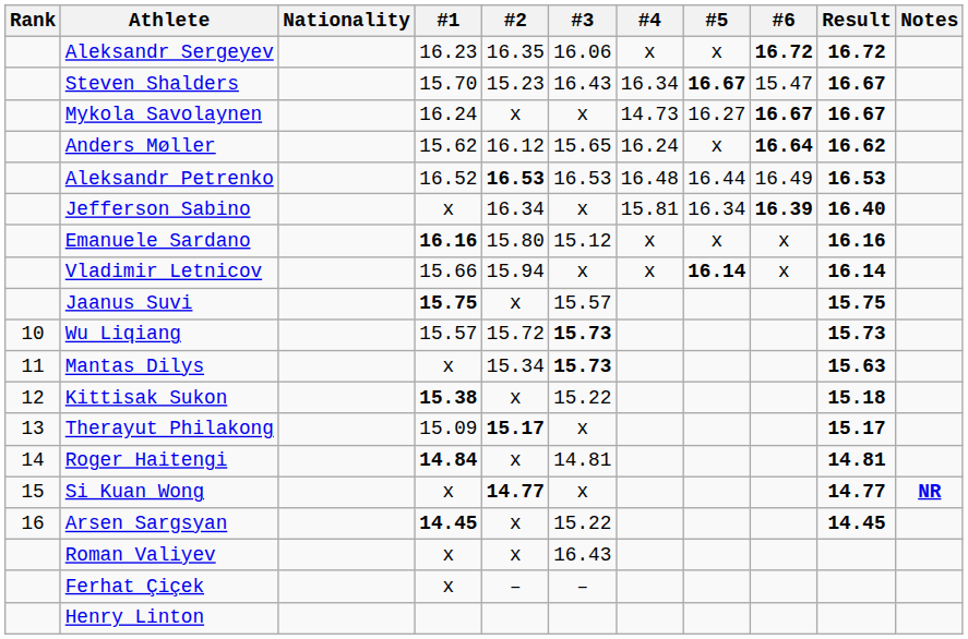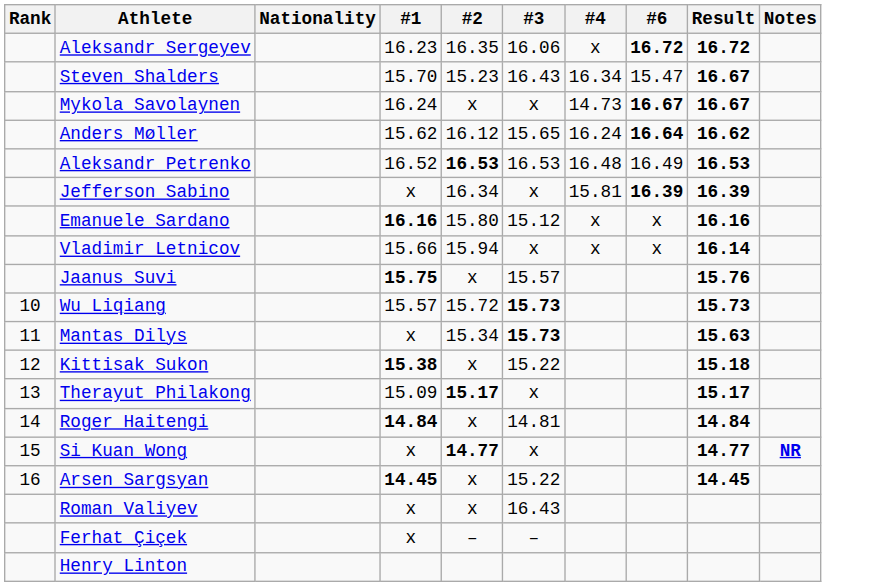 <table class="wikitable sortable" style="text-align:center">
 <tr>
 <th>Rank</th>
 <th>Athlete</th>
 <th>Nationality</th>
 <th>#1</th>
 <th>#2</th>
 <th>#3</th>
 <th>#4</th>
-<th>#5</th>
 <th>#6</th>
 <th>Result</th>
 <th>Notes</th>
 </tr>
 <tr>
 <td></td>
 <td align="left"><a href='#'>Aleksandr Sergeyev</a></td>
 <td align=left></td>
 <td>16.23</td>
 <td>16.35</td>
 <td>16.06</td>
-<td>x</td>
 <td>x</td>
 <td><strong>16.72</strong></td>
 <td><strong>16.72</strong></td>
 <td></td>
 </tr>
 <tr>
 <td></td>
 <td align="left"><a href='#'>Steven Shalders</a></td>
 <td align=left></td>
 <td>15.70</td>
 <td>15.23</td>
 <td>16.43</td>
 <td>16.34</td>
-<td><strong>16.67</strong></td>
 <td>15.47</td>
 <td><strong>16.67</strong></td>
 <td></td>
 </tr>
 <tr>
 <td></td>
 <td align="left"><a href='#'>Mykola Savolaynen</a></td>
 <td align=left></td>
 <td>16.24</td>
 <td>x</td>
 <td>x</td>
 <td>14.73</td>
-<td>16.27</td>
 <td><strong>16.67</strong></td>
 <td><strong>16.67</strong></td>
 <td></td>
 </tr>
 <tr>
 <td></td>
 <td align="left"><a href='#'>Anders Møller</a></td>
 <td align=left></td>
 <td>15.62</td>
 <td>16.12</td>
 <td>15.65</td>
 <td>16.24</td>
-<td>x</td>
 <td><strong>16.64</strong></td>
 <td><strong>16.62</strong></td>
 <td></td>
 </tr>
 <tr>
 <td></td>
 <td align="left"><a href='#'>Aleksandr Petrenko</a></td>
 <td align=left></td>
 <td>16.52</td>
 <td><strong>16.53</strong></td>
 <td>16.53</td>
 <td>16.48</td>
-<td>16.44</td>
 <td>16.49</td>
 <td><strong>16.53</strong></td>
 <td></td>
 </tr>
 <tr>
 <td></td>
 <td align="left"><a href='#'>Jefferson Sabino</a></td>
 <td align=left></td>
 <td>x</td>
 <td>16.34</td>
 <td>x</td>
 <td>15.81</td>
-<td>16.34</td>
 <td><strong>16.39</strong></td>
-<td><strong>16.40</strong></td>
+<td><strong>16.39</strong></td>
 <td></td>
 </tr>
 <tr>
 <td></td>
 <td align="left"><a href='#'>Emanuele Sardano</a></td>
 <td align=left></td>
 <td><strong>16.16</strong></td>
 <td>15.80</td>
 <td>15.12</td>
-<td>x</td>
 <td>x</td>
 <td>x</td>
 <td><strong>16.16</strong></td>
 <td></td>
 </tr>
 <tr>
 <td></td>
 <td align="left"><a href='#'>Vladimir Letnicov</a></td>
 <td align=left></td>
 <td>15.66</td>
 <td>15.94</td>
 <td>x</td>
 <td>x</td>
-<td><strong>16.14</strong></td>
 <td>x</td>
 <td><strong>16.14</strong></td>
 <td></td>
 </tr>
 <tr>
 <td></td>
 <td align="left"><a href='#'>Jaanus Suvi</a></td>
 <td align=left></td>
 <td><strong>15.75</strong></td>
 <td>x</td>
 <td>15.57</td>
 <td></td>
 <td></td>
-<td></td>
-<td><strong>15.75</strong></td>
+<td><strong>15.76</strong></td>
 <td></td>
 </tr>
 <tr>
 <td>10</td>
 <td align="left"><a href='#'>Wu Liqiang</a></td>
 <td align=left></td>
 <td>15.57</td>
 <td>15.72</td>
 <td><strong>15.73</strong></td>
-<td></td>
 <td></td>
 <td></td>
 <td><strong>15.73</strong></td>
 <td></td>
 </tr>
 <tr>
 <td>11</td>
 <td align="left"><a href='#'>Mantas Dilys</a></td>
 <td align=left></td>
 <td>x</td>
 <td>15.34</td>
 <td><strong>15.73</strong></td>
 <td></td>
 <td></td>
-<td></td>
 <td><strong>15.63</strong></td>
 <td></td>
 </tr>
 <tr>
 <td>12</td>
 <td align="left"><a href='#'>Kittisak Sukon</a></td>
 <td align=left></td>
 <td><strong>15.38</strong></td>
 <td>x</td>
 <td>15.22</td>
-<td></td>
 <td></td>
 <td></td>
 <td><strong>15.18</strong></td>
 <td></td>
 </tr>
 <tr>
 <td>13</td>
 <td align="left"><a href='#'>Therayut Philakong</a></td>
 <td align=left></td>
 <td>15.09</td>
 <td><strong>15.17</strong></td>
 <td>x</td>
 <td></td>
 <td></td>
-<td></td>
 <td><strong>15.17</strong></td>
 <td></td>
 </tr>
 <tr>
 <td>14</td>
 <td align="left"><a href='#'>Roger Haitengi</a></td>
 <td align=left></td>
 <td><strong>14.84</strong></td>
 <td>x</td>
 <td>14.81</td>
 <td></td>
 <td></td>
-<td></td>
-<td><strong>14.81</strong></td>
+<td><strong>14.84</strong></td>
 <td></td>
 </tr>
 <tr>
 <td>15</td>
 <td align="left"><a href='#'>Si Kuan Wong</a></td>
 <td align=left></td>
 <td>x</td>
 <td><strong>14.77</strong></td>
 <td>x</td>
-<td></td>
 <td></td>
 <td></td>
 <td><strong>14.77</strong></td>
 <td><strong><a href='#'>NR</a></strong></td>
 </tr>
 <tr>
 <td>16</td>
 <td align="left"><a href='#'>Arsen Sargsyan</a></td>
 <td align=left></td>
 <td><strong>14.45</strong></td>
 <td>x</td>
 <td>15.22</td>
 <td></td>
 <td></td>
-<td></td>
 <td><strong>14.45</strong></td>
 <td></td>
 </tr>
 <tr>
 <td></td>
 <td align="left"><a href='#'>Roman Valiyev</a></td>
 <td align=left></td>
 <td>x</td>
 <td>x</td>
 <td>16.43</td>
-<td></td>
 <td></td>
 <td></td>
 <td><strong></strong></td>
 <td></td>
 </tr>
 <tr>
 <td></td>
 <td align="left"><a href='#'>Ferhat Çiçek</a></td>
 <td align=left></td>
 <td>x</td>
 <td>–</td>
 <td>–</td>
 <td></td>
 <td></td>
-<td></td>
 <td><strong></strong></td>
 <td></td>
 </tr>
 <tr>
 <td></td>
 <td align="left"><a href='#'>Henry Linton</a></td>
 <td align=left></td>
 <td></td>
 <td></td>
 <td></td>
 <td></td>
 <td></td>
-<td></td>
 <td><strong></strong></td>
 <td></td>
 </tr>
 </table>
